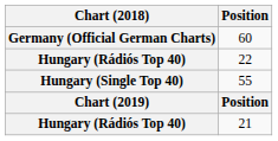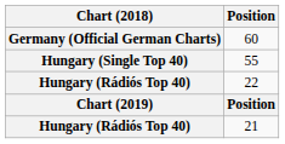 <table class="wikitable sortable plainrowheaders" style="text-align:center">
 <tr>
 <th scope="col">Chart (2018)</th>
 <th scope="col">Position</th>
 </tr>
 <tr>
 <th scope="row">Germany (Official German Charts)</th>
 <td>60</td>
 </tr>
 <tr>
+<th scope="row">Hungary (Single Top 40)</th>
+<td>55</td>
+</tr>
+<tr>
 <th scope="row">Hungary (Rádiós Top 40)</th>
 <td>22</td>
-</tr>
-<tr>
-<th scope="row">Hungary (Single Top 40)</th>
-<td>55</td>
 </tr>
 <tr>
 <th scope="col">Chart (2019)</th>
 <th scope="col">Position</th>
 </tr>
 <tr>
 <th scope="row">Hungary (Rádiós Top 40)</th>
 <td>21</td>
 </tr>
 </table>
